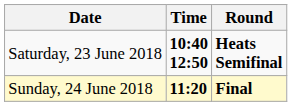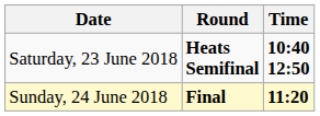 <table class="wikitable">
 <tr>
 <th>Date</th>
+<th>Round</th>
 <th>Time</th>
-<th>Round</th>
 </tr>
 <tr>
 <td>Saturday, 23 June 2018</td>
+<td><strong>Heats<br>Semifinal</strong></td>
 <td><strong>10:40<br>12:50</strong></td>
-<td><strong>Heats<br>Semifinal</strong></td>
 </tr>
 <tr>
 <td style=background:lemonchiffon>Sunday, 24 June 2018</td>
+<td style=background:lemonchiffon><strong>Final</strong></td>
 <td style=background:lemonchiffon><strong>11:20</strong></td>
-<td style=background:lemonchiffon><strong>Final</strong></td>
 </tr>
 </table>
